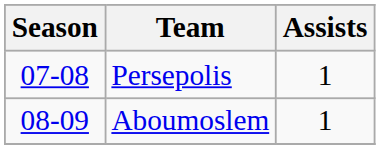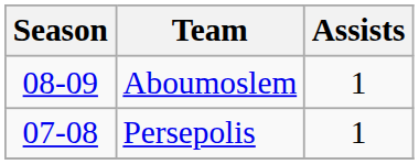 <table class="wikitable" style="text-align: center;">
 <tr>
 <th>Season</th>
 <th>Team</th>
 <th>Assists</th>
 </tr>
 <tr>
+<td><a href='#'>08-09</a></td>
+<td align="left"><a href='#'>Aboumoslem</a></td>
+<td>1</td>
+</tr>
+<tr>
 <td><a href='#'>07-08</a></td>
 <td align="left"><a href='#'>Persepolis</a></td>
 <td>1</td>
 </tr>
 <tr>
-<td><a href='#'>08-09</a></td>
-<td align="left"><a href='#'>Aboumoslem</a></td>
-<td>1</td>
-</tr>
-<tr>
 </tr>
 </table>
